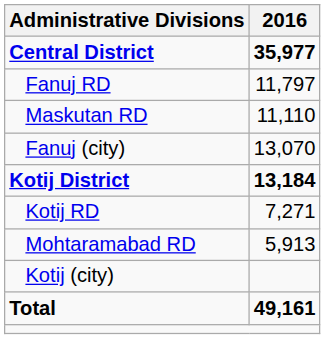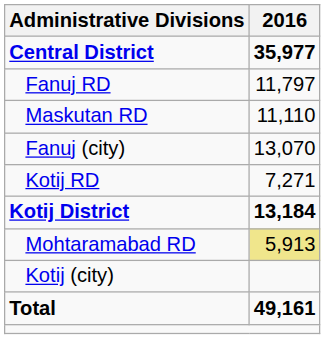 <table class="wikitable">
 <tr>
 <th>Administrative Divisions</th>
 <th>2016</th>
 </tr>
 <tr>
 <td><strong><a href='#'>Central District</a></strong></td>
 <td style="text-align: right;"><strong>35,977</strong></td>
 </tr>
 <tr>
 <td style="padding-left: 1em;"><a href='#'>Fanuj RD</a></td>
 <td style="text-align: right;">11,797</td>
 </tr>
 <tr>
 <td style="padding-left: 1em;"><a href='#'>Maskutan RD</a></td>
 <td style="text-align: right;">11,110</td>
 </tr>
 <tr>
 <td style="padding-left: 1em;"><a href='#'>Fanuj</a> (city)</td>
 <td style="text-align: right;">13,070</td>
 </tr>
 <tr>
+<td style="padding-left: 1em;"><a href='#'>Kotij RD</a></td>
+<td style="text-align: right;">7,271</td>
+</tr>
+<tr>
 <td><strong><a href='#'>Kotij District</a></strong></td>
 <td style="text-align: right;"><strong>13,184</strong></td>
 </tr>
 <tr>
-<td style="padding-left: 1em;"><a href='#'>Kotij RD</a></td>
-<td style="text-align: right;">7,271</td>
-</tr>
-<tr>
 <td style="padding-left: 1em;"><a href='#'>Mohtaramabad RD</a></td>
-<td style="text-align: right;">5,913</td>
+<td style="background: khaki; text-align: right;">5,913</td>
 </tr>
 <tr>
 <td style="padding-left: 1em;"><a href='#'>Kotij</a> (city)</td>
 <td style="text-align: right;"></td>
 </tr>
 <tr>
 <td><strong>Total</strong></td>
 <td style="text-align: right;"><strong>49,161</strong></td>
 </tr>
 <tr>
 <td colspan=2></td>
 </tr>
 </table>
